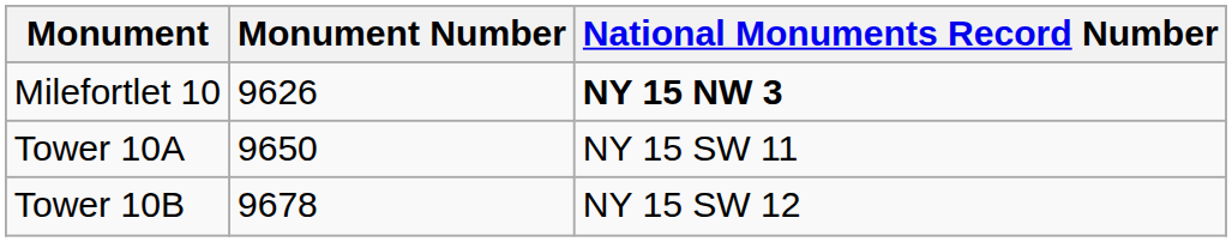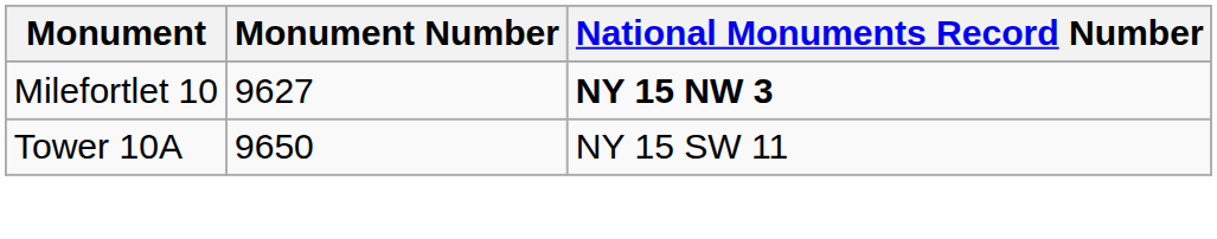 <table class="wikitable">
 <tr>
 <th>Monument</th>
 <th>Monument Number</th>
 <th><a href='#'>National Monuments Record</a> Number</th>
 </tr>
 <tr>
 <td>Milefortlet 10</td>
-<td>9626</td>
+<td>9627</td>
 <td><strong>NY 15 NW 3</strong></td>
 </tr>
 <tr>
 <td>Tower 10A</td>
 <td>9650</td>
 <td>NY 15 SW 11</td>
 </tr>
-<tr>
-<td>Tower 10B</td>
-<td>9678</td>
-<td>NY 15 SW 12</td>
-</tr>
 </table>
